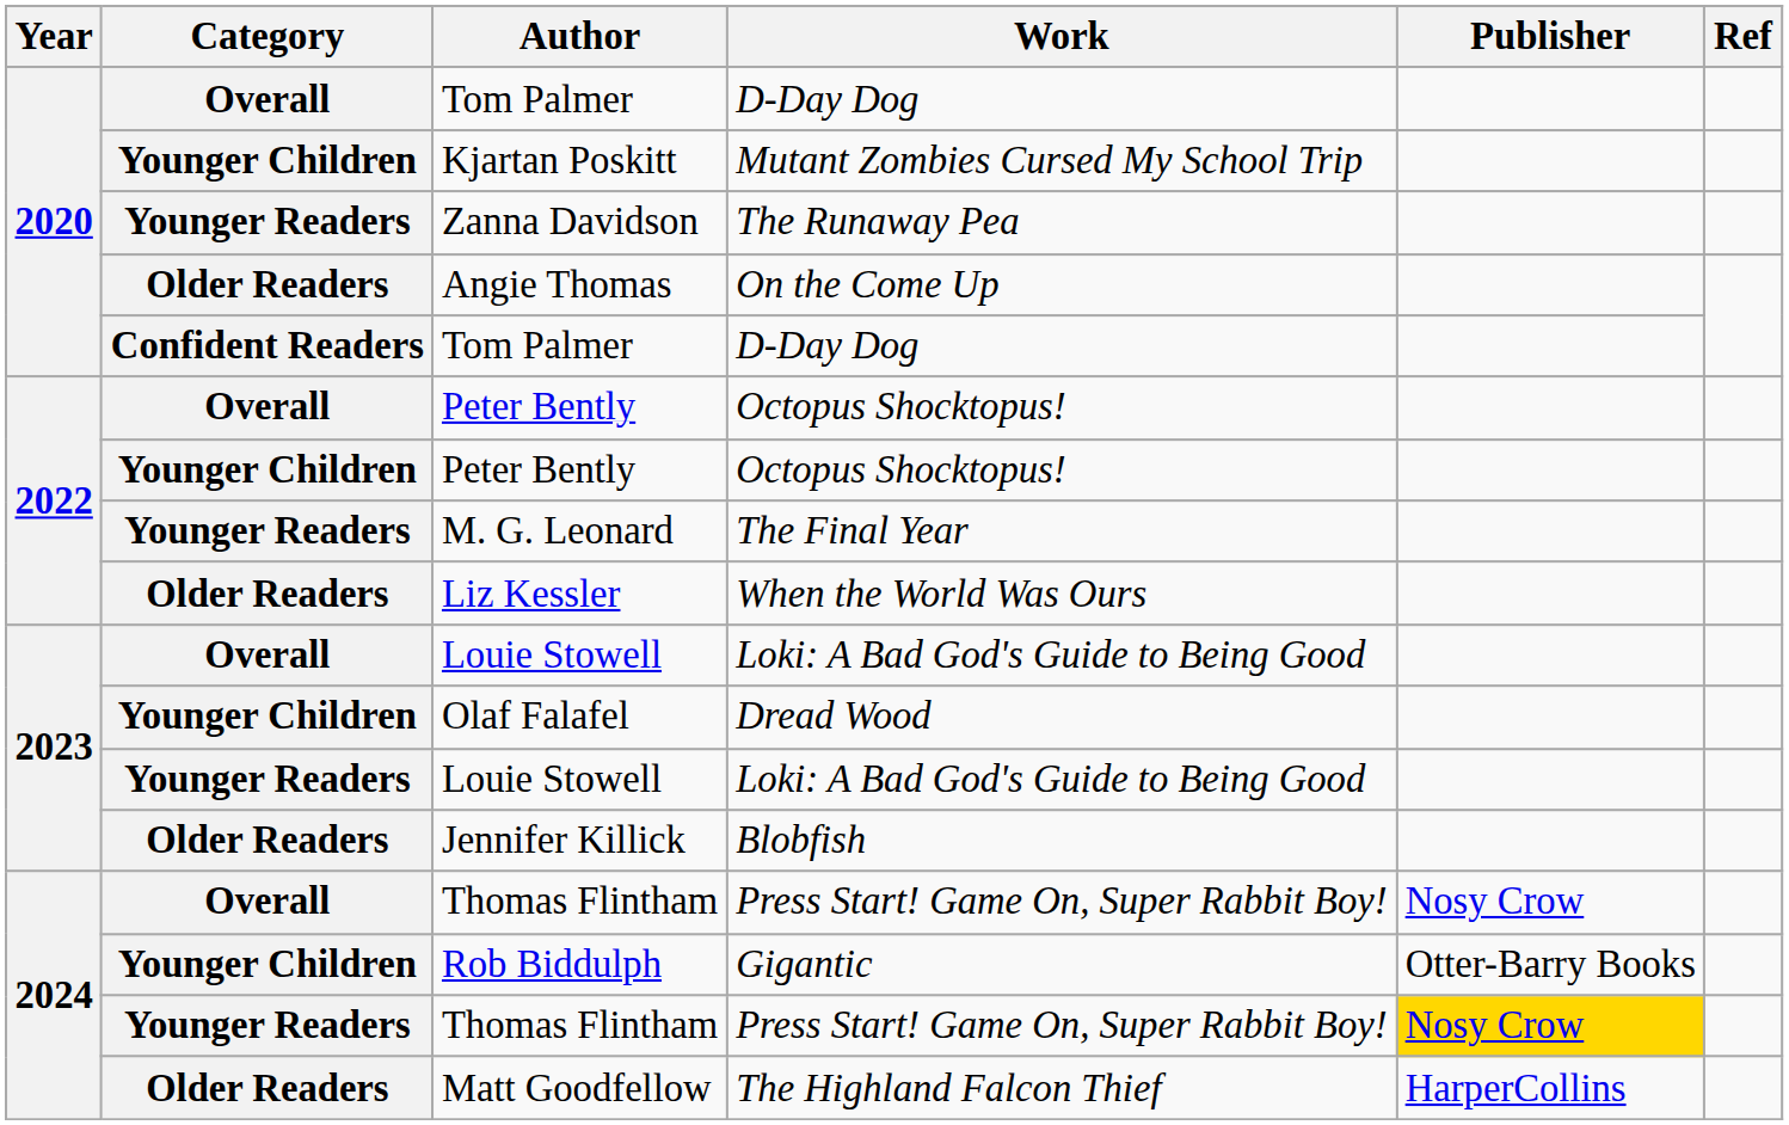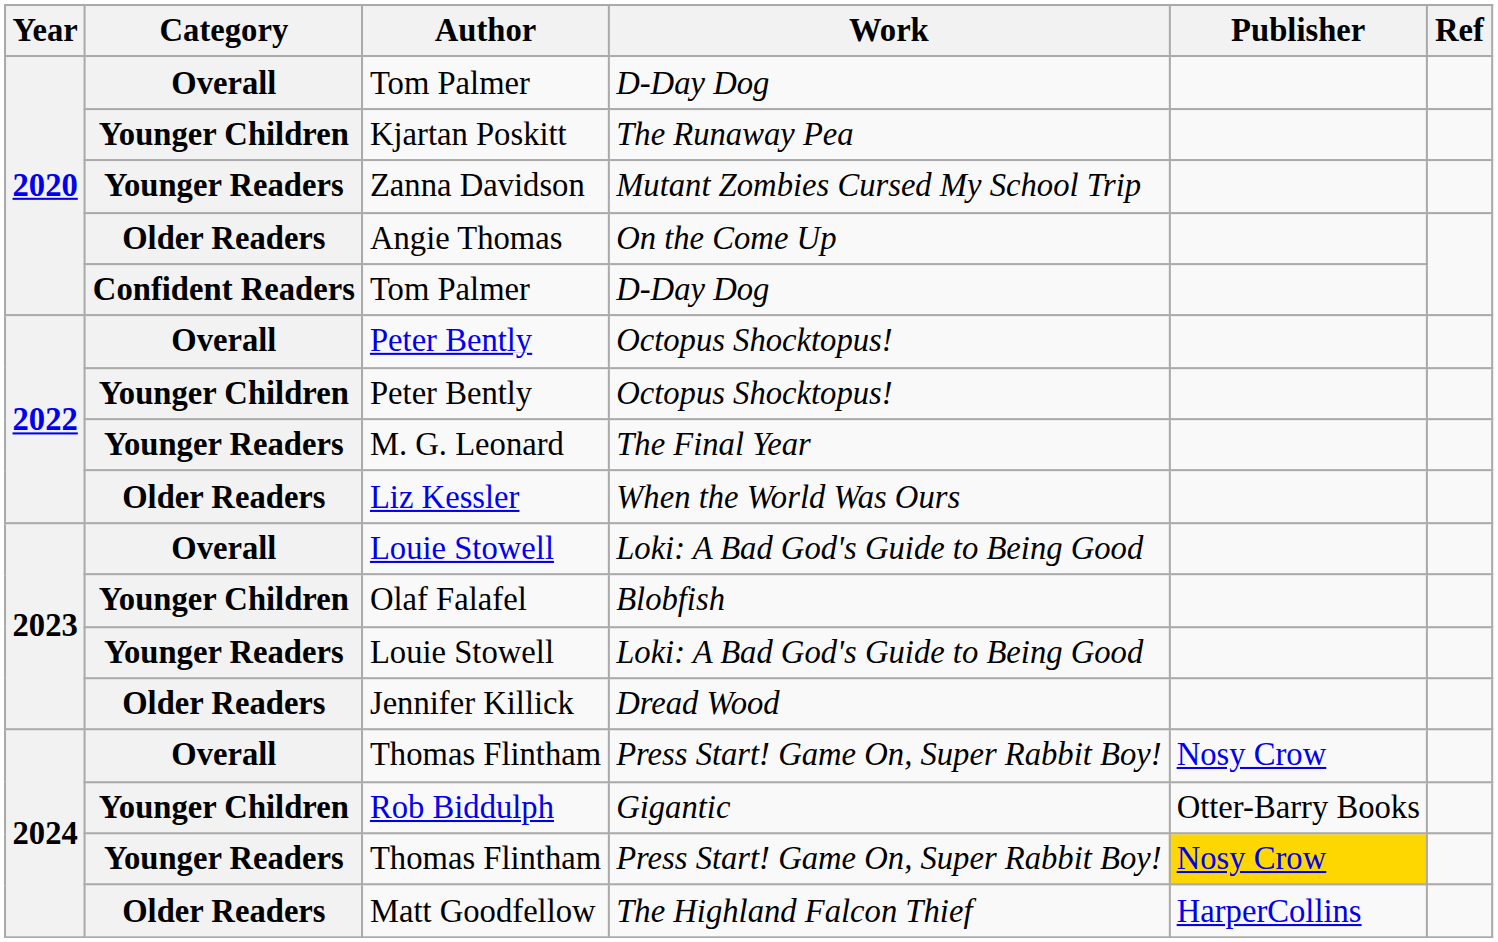 <table class="wikitable">
 <tr>
 <th>Year</th>
 <th>Category</th>
 <th>Author</th>
 <th>Work</th>
 <th>Publisher</th>
 <th>Ref</th>
 </tr>
 <tr>
 <th rowspan="5"><a href='#'>2020</a></th>
 <th>Overall</th>
 <td>Tom Palmer</td>
 <td><em>D-Day Dog</em></td>
 <td></td>
 <td></td>
 </tr>
 <tr>
 <th>Younger Children</th>
 <td>Kjartan Poskitt</td>
-<td><em>Mutant Zombies Cursed My School Trip</em></td>
+<td><em>The Runaway Pea</em></td>
 <td></td>
 <td></td>
 </tr>
 <tr>
 <th>Younger Readers</th>
 <td>Zanna Davidson</td>
-<td><em>The Runaway Pea</em></td>
+<td><em>Mutant Zombies Cursed My School Trip</em></td>
 <td></td>
 <td></td>
 </tr>
 <tr>
 <th>Older Readers</th>
 <td>Angie Thomas</td>
 <td><em>On the Come Up</em></td>
 <td></td>
 </tr>
 <tr>
 <th>Confident Readers</th>
 <td>Tom Palmer</td>
 <td><em>D-Day Dog</em></td>
 <td></td>
 </tr>
 <tr>
 <th rowspan="4"><a href='#'>2022</a></th>
 <th>Overall</th>
 <td><a href='#'>Peter Bently</a></td>
 <td><em>Octopus Shocktopus!</em></td>
 <td></td>
 <td></td>
 </tr>
 <tr>
 <th>Younger Children</th>
 <td>Peter Bently</td>
 <td><em>Octopus Shocktopus!</em></td>
 <td></td>
 <td></td>
 </tr>
 <tr>
 <th>Younger Readers</th>
 <td>M. G. Leonard</td>
 <td><em>The Final Year</em></td>
 <td></td>
 <td></td>
 </tr>
 <tr>
 <th>Older Readers</th>
 <td><a href='#'>Liz Kessler</a></td>
 <td><em>When the World Was Ours</em></td>
 <td></td>
 <td></td>
 </tr>
 <tr>
 <th rowspan="4">2023</th>
 <th>Overall</th>
 <td><a href='#'>Louie Stowell</a></td>
 <td><em>Loki: A Bad God's Guide to Being Good</em></td>
 <td></td>
 <td></td>
 </tr>
 <tr>
 <th>Younger Children</th>
 <td>Olaf Falafel</td>
-<td><em>Dread Wood</em></td>
+<td><em>Blobfish</em></td>
 <td></td>
 <td></td>
 </tr>
 <tr>
 <th>Younger Readers</th>
 <td>Louie Stowell</td>
 <td><em>Loki: A Bad God's Guide to Being Good</em></td>
 <td></td>
 <td></td>
 </tr>
 <tr>
 <th>Older Readers</th>
 <td>Jennifer Killick</td>
-<td><em>Blobfish</em></td>
+<td><em>Dread Wood</em></td>
 <td></td>
 <td></td>
 </tr>
 <tr>
 <th rowspan="4">2024</th>
 <th>Overall</th>
 <td>Thomas Flintham</td>
 <td><em>Press Start! Game On, Super Rabbit Boy!</em></td>
 <td><a href='#'>Nosy Crow</a></td>
 <td></td>
 </tr>
 <tr>
 <th>Younger Children</th>
 <td><a href='#'>Rob Biddulph</a></td>
 <td><em>Gigantic</em></td>
 <td>Otter-Barry Books</td>
 <td></td>
 </tr>
 <tr>
 <th>Younger Readers</th>
 <td>Thomas Flintham</td>
 <td><em>Press Start! Game On, Super Rabbit Boy!</em></td>
 <td style="background: gold;"><a href='#'>Nosy Crow</a></td>
 <td></td>
 </tr>
 <tr>
 <th>Older Readers</th>
 <td>Matt Goodfellow</td>
 <td><em>The Highland Falcon Thief</em></td>
 <td><a href='#'>HarperCollins</a></td>
 <td></td>
 </tr>
 </table>
